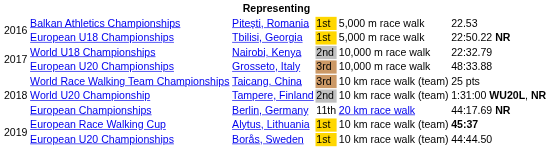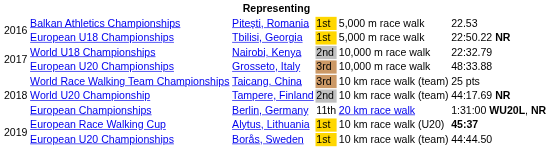 <table>
 <tr>
 <th colspan="7">Representing </th>
 </tr>
 <tr>
 <td rowspan=2>2016</td>
 <td><a href='#'>Balkan Athletics Championships</a></td>
 <td><a href='#'>Pitești, Romania</a></td>
 <td bgcolor=gold>1st</td>
 <td>5,000 m race walk</td>
 <td>22.53</td>
 <td></td>
 </tr>
 <tr>
 <td><a href='#'>European U18 Championships</a></td>
 <td><a href='#'>Tbilisi, Georgia</a></td>
 <td bgcolor=gold>1st</td>
 <td>5,000 m race walk</td>
 <td>22:50.22 <strong>NR</strong></td>
 <td></td>
 </tr>
 <tr>
 <td rowspan=2>2017</td>
 <td><a href='#'>World U18 Championships</a></td>
 <td><a href='#'>Nairobi, Kenya</a></td>
 <td bgcolor=silver>2nd</td>
 <td>10,000 m race walk</td>
 <td>22:32.79</td>
 <td></td>
 </tr>
 <tr>
 <td><a href='#'>European U20 Championships</a></td>
 <td><a href='#'>Grosseto, Italy</a></td>
 <td bgcolor=cc9966>3rd</td>
 <td>10,000 m race walk</td>
 <td>48:33.88</td>
 <td></td>
 </tr>
 <tr>
 <td rowspan=3>2018</td>
 <td><a href='#'>World Race Walking Team Championships</a></td>
 <td><a href='#'>Taicang, China</a></td>
 <td bgcolor=cc9966>3rd</td>
 <td>10 km race walk (team)</td>
 <td>25 pts</td>
 <td></td>
 </tr>
 <tr>
 <td><a href='#'>World U20 Championship</a></td>
 <td><a href='#'>Tampere, Finland</a></td>
 <td bgcolor=silver>2nd</td>
 <td>10 km race walk (team)</td>
-<td>1:31:00 <strong>WU20L</strong>, <strong>NR</strong></td>
+<td>44:17.69 <strong>NR</strong></td>
 <td></td>
 </tr>
 <tr>
 <td><a href='#'>European Championships</a></td>
 <td><a href='#'>Berlin, Germany</a></td>
 <td>11th</td>
 <td><a href='#'>20 km race walk</a></td>
-<td>44:17.69 <strong>NR</strong></td>
+<td>1:31:00 <strong>WU20L</strong>, <strong>NR</strong></td>
 <td></td>
 </tr>
 <tr>
 <td rowspan=2>2019</td>
 <td><a href='#'>European Race Walking Cup</a></td>
 <td><a href='#'>Alytus, Lithuania</a></td>
 <td bgcolor=gold>1st</td>
-<td>10 km race walk (team)</td>
+<td>10 km race walk (U20)</td>
 <td><strong>45:37</strong></td>
 <td></td>
 </tr>
 <tr>
 <td><a href='#'>European U20 Championships</a></td>
 <td><a href='#'>Borås, Sweden</a></td>
 <td bgcolor=gold>1st</td>
 <td>10 km race walk (team)</td>
 <td>44:44.50</td>
 <td></td>
 </tr>
 </table>
